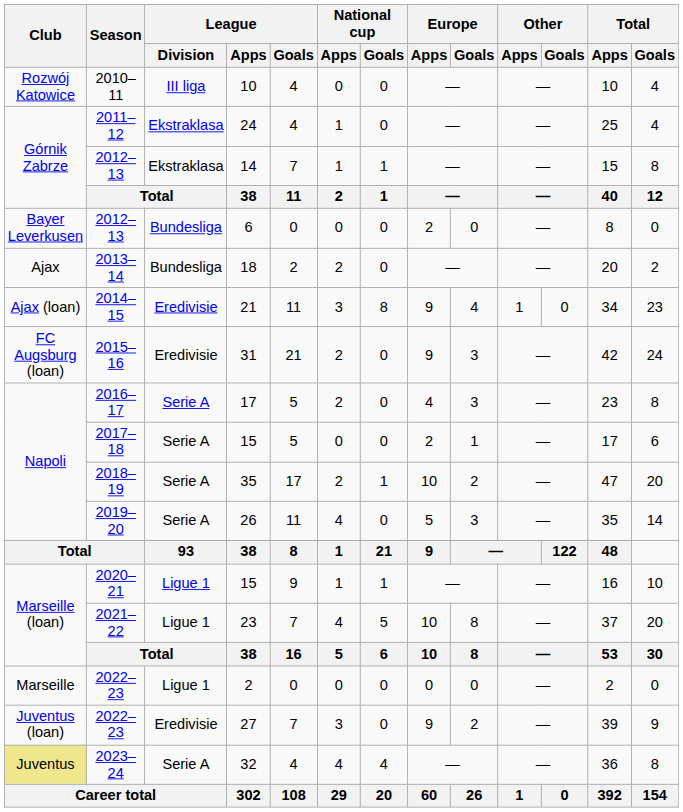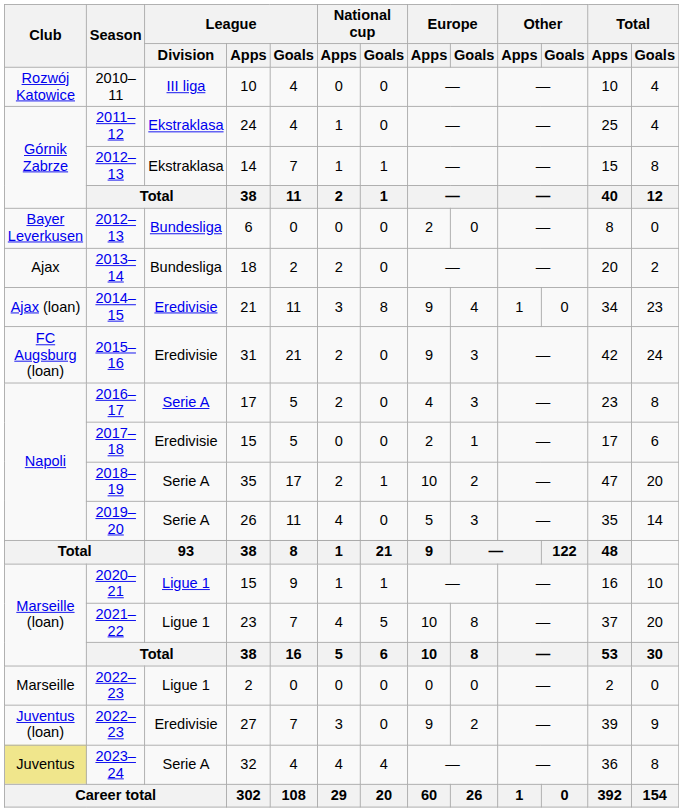 <table class="wikitable" style="text-align:center">
 <tr>
 <th rowspan="2" width=160>Club</th>
 <th rowspan="2">Season</th>
 <th colspan="3">League</th>
 <th colspan="2">National cup</th>
 <th colspan="2">Europe</th>
 <th colspan="2">Other</th>
 <th colspan="2">Total</th>
 </tr>
 <tr>
 <th>Division</th>
 <th>Apps</th>
 <th>Goals</th>
 <th>Apps</th>
 <th>Goals</th>
 <th>Apps</th>
 <th>Goals</th>
 <th>Apps</th>
 <th>Goals</th>
 <th>Apps</th>
 <th>Goals</th>
 </tr>
 <tr>
 <td><a href='#'>Rozwój Katowice</a></td>
 <td>2010–11</td>
 <td><a href='#'>III liga</a></td>
 <td>10</td>
 <td>4</td>
 <td>0</td>
 <td>0</td>
 <td colspan="2">—</td>
 <td colspan="2">—</td>
 <td>10</td>
 <td>4</td>
 </tr>
 <tr>
 <td rowspan="3"><a href='#'>Górnik Zabrze</a></td>
 <td><a href='#'>2011–12</a></td>
 <td><a href='#'>Ekstraklasa</a></td>
 <td>24</td>
 <td>4</td>
 <td>1</td>
 <td>0</td>
 <td colspan="2">—</td>
 <td colspan="2">—</td>
 <td>25</td>
 <td>4</td>
 </tr>
 <tr>
 <td><a href='#'>2012–13</a></td>
 <td>Ekstraklasa</td>
 <td>14</td>
 <td>7</td>
 <td>1</td>
 <td>1</td>
 <td colspan="2">—</td>
 <td colspan="2">—</td>
 <td>15</td>
 <td>8</td>
 </tr>
 <tr>
 <th colspan="2">Total</th>
 <th>38</th>
 <th>11</th>
 <th>2</th>
 <th>1</th>
 <th colspan="2">—</th>
 <th colspan="2">—</th>
 <th>40</th>
 <th>12</th>
 </tr>
 <tr>
 <td><a href='#'>Bayer Leverkusen</a></td>
 <td><a href='#'>2012–13</a></td>
 <td><a href='#'>Bundesliga</a></td>
 <td>6</td>
 <td>0</td>
 <td>0</td>
 <td>0</td>
 <td>2</td>
 <td>0</td>
 <td colspan="2">—</td>
 <td>8</td>
 <td>0</td>
 </tr>
 <tr>
 <td>Ajax</td>
 <td><a href='#'>2013–14</a></td>
 <td>Bundesliga</td>
 <td>18</td>
 <td>2</td>
 <td>2</td>
 <td>0</td>
 <td colspan="2">—</td>
 <td colspan="2">—</td>
 <td>20</td>
 <td>2</td>
 </tr>
 <tr>
 <td><a href='#'>Ajax</a> (loan)</td>
 <td><a href='#'>2014–15</a></td>
 <td><a href='#'>Eredivisie</a></td>
 <td>21</td>
 <td>11</td>
 <td>3</td>
 <td>8</td>
 <td>9</td>
 <td>4</td>
 <td>1</td>
 <td>0</td>
 <td>34</td>
 <td>23</td>
 </tr>
 <tr>
 <td><a href='#'>FC Augsburg</a> (loan)</td>
 <td><a href='#'>2015–16</a></td>
 <td>Eredivisie</td>
 <td>31</td>
 <td>21</td>
 <td>2</td>
 <td>0</td>
 <td>9</td>
 <td>3</td>
 <td colspan="2">—</td>
 <td>42</td>
 <td>24</td>
 </tr>
 <tr>
 <td rowspan="5"><a href='#'>Napoli</a></td>
 <td><a href='#'>2016–17</a></td>
 <td><a href='#'>Serie A</a></td>
 <td>17</td>
 <td>5</td>
 <td>2</td>
 <td>0</td>
 <td>4</td>
 <td>3</td>
 <td colspan="2">—</td>
 <td>23</td>
 <td>8</td>
 </tr>
 <tr>
 <td><a href='#'>2017–18</a></td>
-<td>Serie A</td>
+<td>Eredivisie</td>
 <td>15</td>
 <td>5</td>
 <td>0</td>
 <td>0</td>
 <td>2</td>
 <td>1</td>
 <td colspan="2">—</td>
 <td>17</td>
 <td>6</td>
 </tr>
 <tr>
 <td><a href='#'>2018–19</a></td>
 <td>Serie A</td>
 <td>35</td>
 <td>17</td>
 <td>2</td>
 <td>1</td>
 <td>10</td>
 <td>2</td>
 <td colspan="2">—</td>
 <td>47</td>
 <td>20</td>
 </tr>
 <tr>
 <td><a href='#'>2019–20</a></td>
 <td>Serie A</td>
 <td>26</td>
 <td>11</td>
 <td>4</td>
 <td>0</td>
 <td>5</td>
 <td>3</td>
 <td colspan="2">—</td>
 <td>35</td>
 <td>14</td>
 </tr>
 <tr>
 </tr>
 <tr>
 <th colspan="2">Total</th>
 <th>93</th>
 <th>38</th>
 <th>8</th>
 <th>1</th>
 <th>21</th>
 <th>9</th>
 <th colspan="2">—</th>
 <th>122</th>
 <th>48</th>
 </tr>
 <tr>
 <td rowspan="3"><a href='#'>Marseille</a> (loan)</td>
 <td><a href='#'>2020–21</a></td>
 <td><a href='#'>Ligue 1</a></td>
 <td>15</td>
 <td>9</td>
 <td>1</td>
 <td>1</td>
 <td colspan="2">—</td>
 <td colspan="2">—</td>
 <td>16</td>
 <td>10</td>
 </tr>
 <tr>
 <td><a href='#'>2021–22</a></td>
 <td>Ligue 1</td>
 <td>23</td>
 <td>7</td>
 <td>4</td>
 <td>5</td>
 <td>10</td>
 <td>8</td>
 <td colspan="2">—</td>
 <td>37</td>
 <td>20</td>
 </tr>
 <tr>
 <th colspan="2">Total</th>
 <th>38</th>
 <th>16</th>
 <th>5</th>
 <th>6</th>
 <th>10</th>
 <th>8</th>
 <th colspan="2">—</th>
 <th>53</th>
 <th>30</th>
 </tr>
 <tr>
 <td>Marseille</td>
 <td><a href='#'>2022–23</a></td>
 <td>Ligue 1</td>
 <td>2</td>
 <td>0</td>
 <td>0</td>
 <td>0</td>
 <td>0</td>
 <td>0</td>
 <td colspan="2">—</td>
 <td>2</td>
 <td>0</td>
 </tr>
 <tr>
 <td><a href='#'>Juventus</a> (loan)</td>
 <td><a href='#'>2022–23</a></td>
 <td>Eredivisie</td>
 <td>27</td>
 <td>7</td>
 <td>3</td>
 <td>0</td>
 <td>9</td>
 <td>2</td>
 <td colspan="2">—</td>
 <td>39</td>
 <td>9</td>
 </tr>
 <tr>
 <td style="background: khaki;">Juventus</td>
 <td><a href='#'>2023–24</a></td>
 <td>Serie A</td>
 <td>32</td>
 <td>4</td>
 <td>4</td>
 <td>4</td>
 <td colspan="2">—</td>
 <td colspan="2">—</td>
 <td>36</td>
 <td>8</td>
 </tr>
 <tr>
 <th colspan="3">Career total</th>
 <th>302</th>
 <th>108</th>
 <th>29</th>
 <th>20</th>
 <th>60</th>
 <th>26</th>
 <th>1</th>
 <th>0</th>
 <th>392</th>
 <th>154</th>
 </tr>
 </table>
